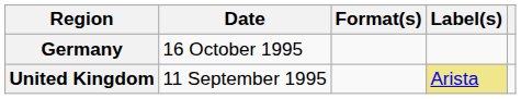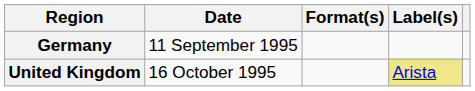 <table class="wikitable plainrowheaders">
 <tr>
 <th scope="col">Region</th>
 <th scope="col">Date</th>
 <th scope="col">Format(s)</th>
 <th scope="col">Label(s)</th>
 <th scope="col"></th>
 </tr>
 <tr>
 <th scope="row">Germany</th>
-<td>16 October 1995</td>
+<td>11 September 1995</td>
 <td></td>
 <td></td>
 <td></td>
 </tr>
 <tr>
 <th scope="row">United Kingdom</th>
-<td>11 September 1995</td>
+<td>16 October 1995</td>
 <td></td>
 <td style="background: khaki;"><a href='#'>Arista</a></td>
 <td></td>
 </tr>
 </table>
